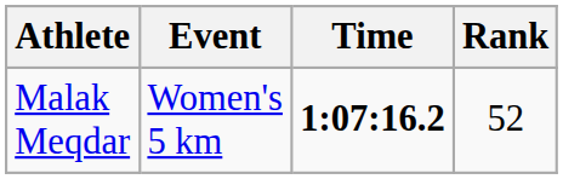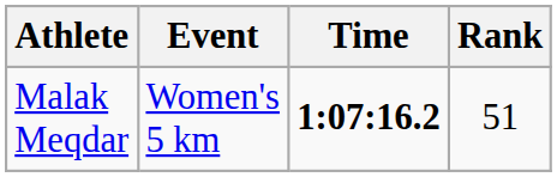 <table class="wikitable" style="text-align:center; font-size:90%; width:30%;">
 <tr>
 <th>Athlete</th>
 <th>Event</th>
 <th>Time</th>
 <th>Rank</th>
 </tr>
 <tr>
 <td align=left><a href='#'>Malak Meqdar</a></td>
 <td align=left><a href='#'>Women's 5 km</a></td>
 <td><strong>1:07:16.2</strong></td>
-<td>52</td>
+<td>51</td>
 </tr>
 </table>
